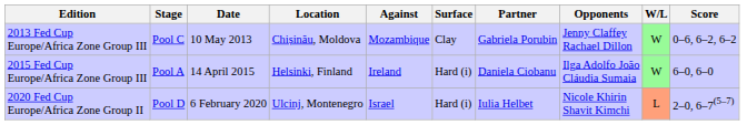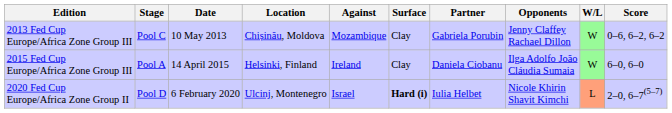 <table class=wikitable style=font-size:97%>
 <tr>
 <th>Edition</th>
 <th>Stage</th>
 <th>Date</th>
 <th>Location</th>
 <th>Against</th>
 <th>Surface</th>
 <th>Partner</th>
 <th>Opponents</th>
 <th>W/L</th>
 <th>Score</th>
 </tr>
 <tr style="background:#CCCCFF;">
 <td><a href='#'>2013 Fed Cup</a> <br> Europe/Africa Zone Group III</td>
 <td><a href='#'>Pool C</a></td>
 <td>10 May 2013</td>
 <td><a href='#'>Chișinău</a>, Moldova</td>
 <td> <a href='#'>Mozambique</a></td>
 <td>Clay</td>
 <td><a href='#'>Gabriela Porubin</a></td>
 <td><a href='#'>Jenny Claffey</a> <br> <a href='#'>Rachael Dillon</a></td>
 <td style="text-align:center; background:#98fb98;">W</td>
 <td>0–6, 6–2, 6–2</td>
 </tr>
 <tr style="background:#CCCCFF;">
 <td><a href='#'>2015 Fed Cup</a> <br> Europe/Africa Zone Group III</td>
 <td><a href='#'>Pool A</a></td>
 <td>14 April 2015</td>
 <td><a href='#'>Helsinki</a>, Finland</td>
 <td> <a href='#'>Ireland</a></td>
-<td>Hard (i)</td>
+<td>Clay</td>
 <td><a href='#'>Daniela Ciobanu</a></td>
 <td><a href='#'>Ilga Adolfo João</a> <br> <a href='#'>Cláudia Sumaia</a></td>
 <td style="text-align:center; background:#98fb98;">W</td>
 <td>6–0, 6–0</td>
 </tr>
 <tr style="background:#CCCCFF;">
 <td><a href='#'>2020 Fed Cup</a> <br> Europe/Africa Zone Group II</td>
 <td><a href='#'>Pool D</a></td>
 <td>6 February 2020</td>
 <td><a href='#'>Ulcinj</a>, Montenegro</td>
 <td> <a href='#'>Israel</a></td>
-<td>Hard (i)</td>
+<td><strong>Hard (i)</strong></td>
 <td><a href='#'>Iulia Helbet</a></td>
 <td><a href='#'>Nicole Khirin</a> <br> <a href='#'>Shavit Kimchi</a></td>
 <td style="text-align:center; background:#ffa07a;">L</td>
 <td>2–0, 6–7<sup>(5–7)</sup></td>
 </tr>
 </table>
